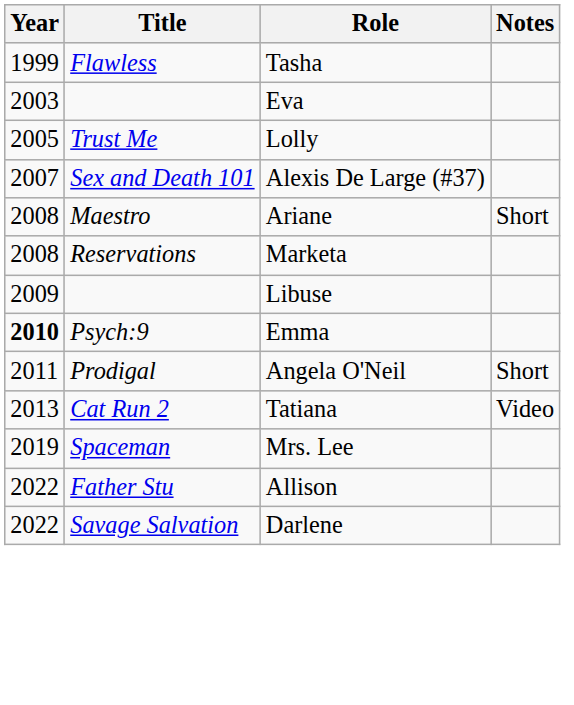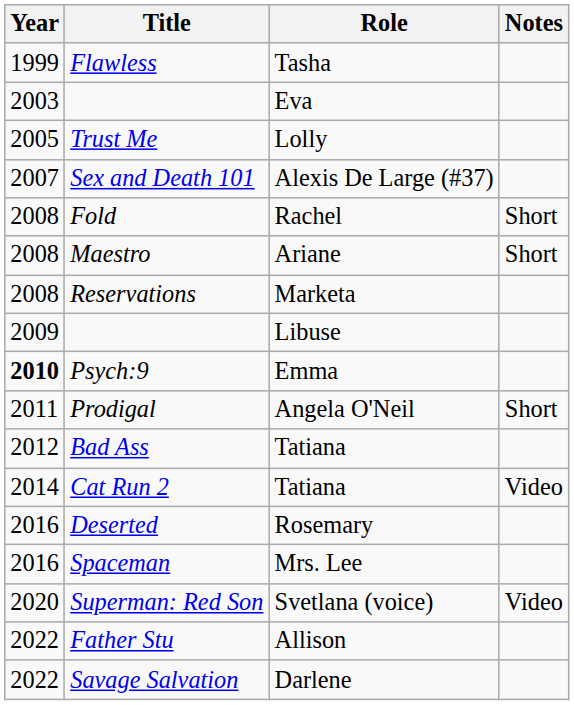 <table class="wikitable sortable">
 <tr>
 <th>Year</th>
 <th>Title</th>
 <th>Role</th>
 <th class="unsortable">Notes</th>
 </tr>
 <tr>
 <td>1999</td>
 <td><em><a href='#'>Flawless</a></em></td>
 <td>Tasha</td>
 <td></td>
 </tr>
 <tr>
 <td>2003</td>
 <td><em></em></td>
 <td>Eva</td>
 <td></td>
 </tr>
 <tr>
 <td>2005</td>
 <td><em><a href='#'>Trust Me</a></em></td>
 <td>Lolly</td>
 <td></td>
 </tr>
 <tr>
 <td>2007</td>
 <td><em><a href='#'>Sex and Death 101</a></em></td>
 <td>Alexis De Large (#37)</td>
 <td></td>
 </tr>
 <tr>
 <td>2008</td>
+<td><em>Fold</em></td>
+<td>Rachel</td>
+<td>Short</td>
+</tr>
+<tr>
+<td>2008</td>
 <td><em>Maestro</em></td>
 <td>Ariane</td>
 <td>Short</td>
 </tr>
 <tr>
 <td>2008</td>
 <td><em>Reservations</em></td>
 <td>Marketa</td>
 <td></td>
 </tr>
 <tr>
 <td>2009</td>
 <td><em></em></td>
 <td>Libuse</td>
 <td></td>
 </tr>
 <tr>
 <td><strong>2010</strong></td>
 <td><em>Psych:9</em></td>
 <td>Emma</td>
 <td></td>
 </tr>
 <tr>
 <td>2011</td>
 <td><em>Prodigal</em></td>
 <td>Angela O'Neil</td>
 <td>Short</td>
 </tr>
 <tr>
-<td>2013</td>
+<td>2012</td>
+<td><em><a href='#'>Bad Ass</a></em></td>
+<td>Tatiana</td>
+<td></td>
+</tr>
+<tr>
+<td>2014</td>
 <td><em><a href='#'>Cat Run 2</a></em></td>
 <td>Tatiana</td>
 <td>Video</td>
 </tr>
 <tr>
-<td>2019</td>
+<td>2016</td>
+<td><em><a href='#'>Deserted</a></em></td>
+<td>Rosemary</td>
+<td></td>
+</tr>
+<tr>
+<td>2016</td>
 <td><em><a href='#'>Spaceman</a></em></td>
 <td>Mrs. Lee</td>
 <td></td>
+</tr>
+<tr>
+<td>2020</td>
+<td><em><a href='#'>Superman: Red Son</a></em></td>
+<td>Svetlana (voice)</td>
+<td>Video</td>
 </tr>
 <tr>
 <td>2022</td>
 <td><em><a href='#'>Father Stu</a></em></td>
 <td>Allison</td>
 <td></td>
 </tr>
 <tr>
 <td>2022</td>
 <td><em><a href='#'>Savage Salvation</a></em></td>
 <td>Darlene</td>
 <td></td>
 </tr>
 </table>
